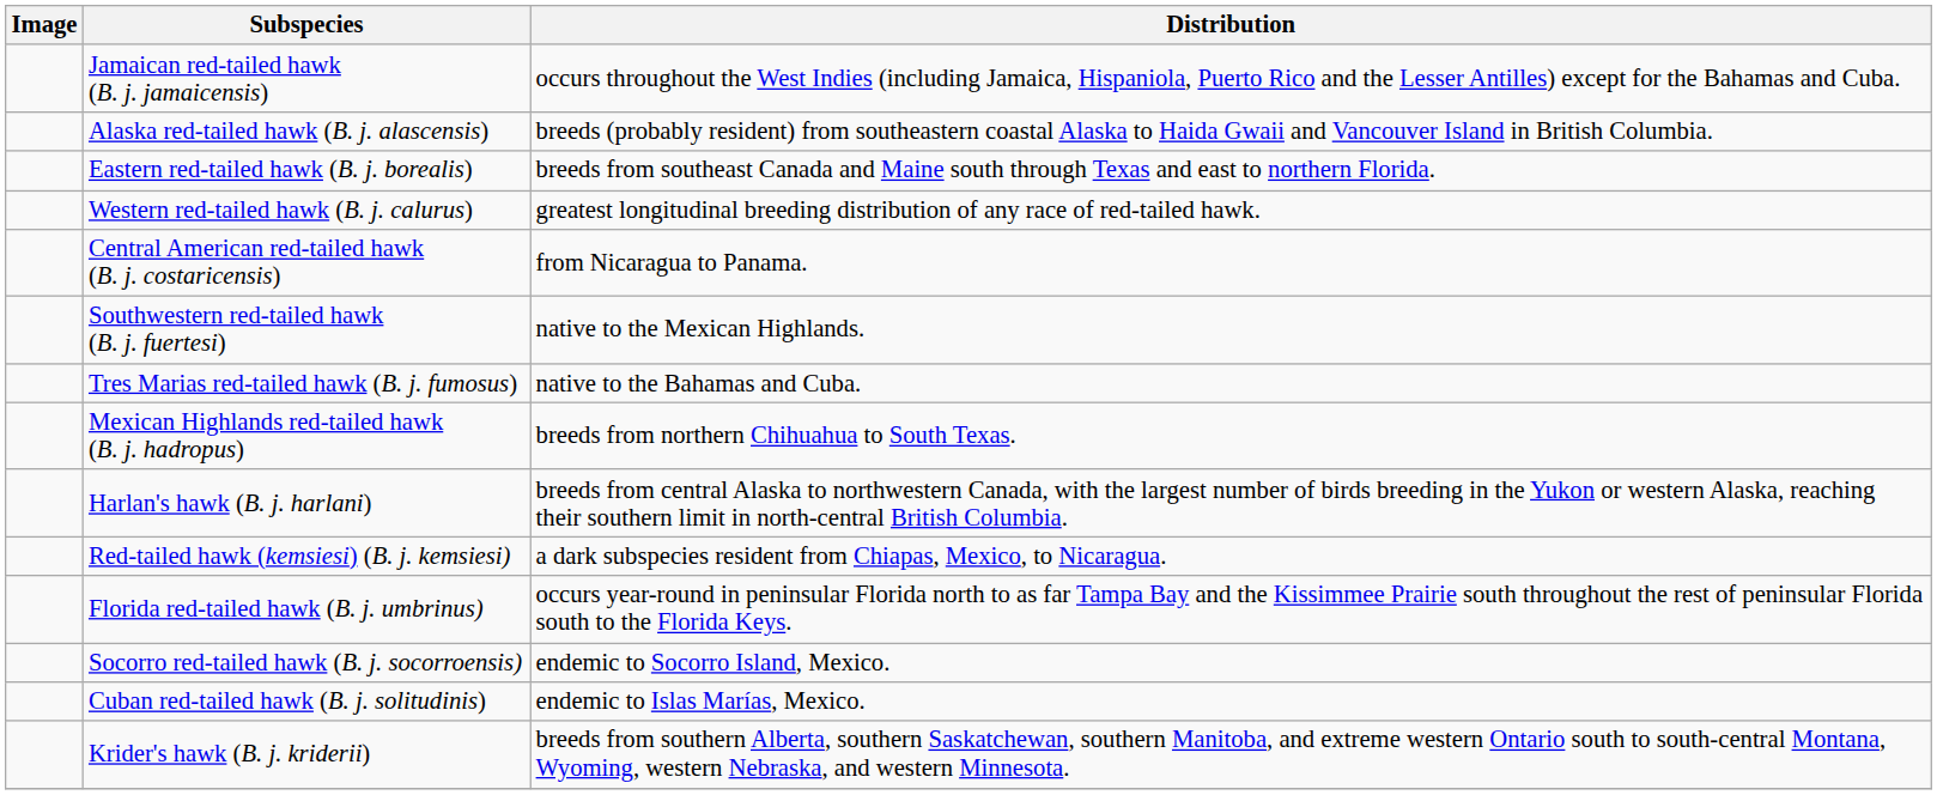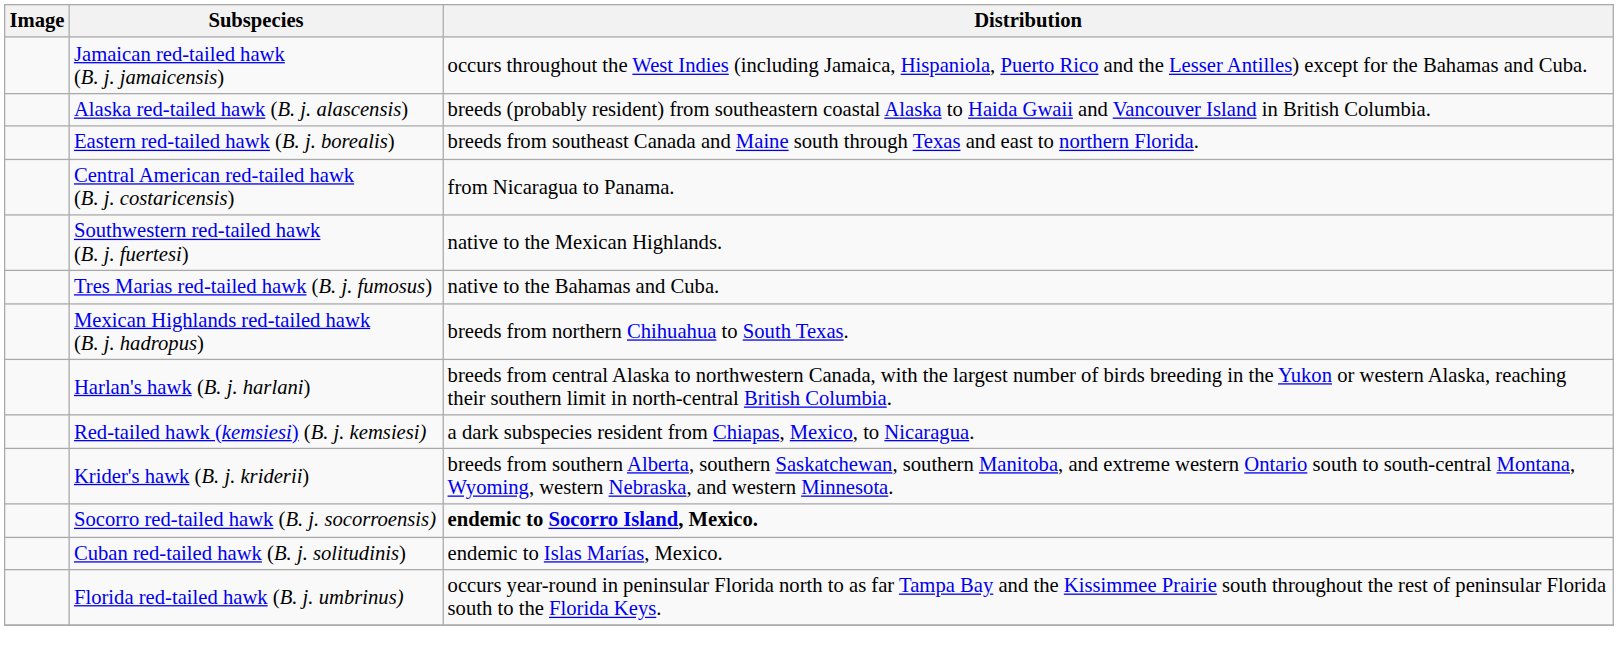 <table class="wikitable ">
 <tr>
 <th>Image</th>
 <th>Subspecies</th>
 <th>Distribution</th>
 </tr>
 <tr>
 <td></td>
 <td><a href='#'>Jamaican red-tailed hawk</a> (<em>B. j. jamaicensis</em>)</td>
 <td>occurs throughout the <a href='#'>West Indies</a> (including Jamaica, <a href='#'>Hispaniola</a>, <a href='#'>Puerto Rico</a> and the <a href='#'>Lesser Antilles</a>) except for the Bahamas and Cuba.</td>
 </tr>
 <tr>
 <td></td>
 <td><a href='#'>Alaska red-tailed hawk</a> (<em>B. j. alascensis</em>)</td>
 <td>breeds (probably resident) from southeastern coastal <a href='#'>Alaska</a> to <a href='#'>Haida Gwaii</a> and <a href='#'>Vancouver Island</a> in British Columbia.</td>
 </tr>
 <tr>
 <td></td>
 <td><a href='#'>Eastern red-tailed hawk</a> (<em>B. j. borealis</em>)</td>
 <td>breeds from southeast Canada and <a href='#'>Maine</a> south through <a href='#'>Texas</a> and east to <a href='#'>northern Florida</a>.</td>
-</tr>
-<tr>
-<td></td>
-<td><a href='#'>Western red-tailed hawk</a> (<em>B. j. calurus</em>)</td>
-<td>greatest longitudinal breeding distribution of any race of red-tailed hawk.</td>
 </tr>
 <tr>
 <td></td>
 <td><a href='#'>Central American red-tailed hawk</a> (<em>B. j. costaricensis</em>)</td>
 <td>from Nicaragua to Panama.</td>
 </tr>
 <tr>
 <td></td>
 <td><a href='#'>Southwestern red-tailed hawk</a> (<em>B. j. fuertesi</em>)</td>
 <td>native to the Mexican Highlands.</td>
 </tr>
 <tr>
 <td></td>
 <td><a href='#'>Tres Marias red-tailed hawk</a> (<em>B. j. fumosus</em>)</td>
 <td>native to the Bahamas and Cuba.</td>
 </tr>
 <tr>
 <td></td>
 <td><a href='#'>Mexican Highlands red-tailed hawk</a> (<em>B. j. hadropus</em>)</td>
 <td>breeds from northern <a href='#'>Chihuahua</a> to <a href='#'>South Texas</a>.</td>
 </tr>
 <tr>
 <td></td>
 <td><a href='#'>Harlan's hawk</a> (<em>B. j. harlani</em>)</td>
 <td>breeds from central Alaska to northwestern Canada, with the largest number of birds breeding in the <a href='#'>Yukon</a> or western Alaska, reaching their southern limit in north-central <a href='#'>British Columbia</a>.</td>
 </tr>
 <tr>
 <td></td>
 <td><a href='#'>Red-tailed hawk (<em>kemsiesi</em>)</a> (<em>B. j. kemsiesi)</em></td>
 <td>a dark subspecies resident from <a href='#'>Chiapas</a>, <a href='#'>Mexico</a>, to <a href='#'>Nicaragua</a>.</td>
 </tr>
 <tr>
 <td></td>
-<td><a href='#'>Florida red-tailed hawk</a> (<em>B. j. umbrinus)</em></td>
-<td>occurs year-round in peninsular Florida north to as far <a href='#'>Tampa Bay</a> and the <a href='#'>Kissimmee Prairie</a> south throughout the rest of peninsular Florida south to the <a href='#'>Florida Keys</a>.</td>
+<td><a href='#'>Krider's hawk</a> (<em>B. j. kriderii</em>)</td>
+<td>breeds from southern <a href='#'>Alberta</a>, southern <a href='#'>Saskatchewan</a>, southern <a href='#'>Manitoba</a>, and extreme western <a href='#'>Ontario</a> south to south-central <a href='#'>Montana</a>, <a href='#'>Wyoming</a>, western <a href='#'>Nebraska</a>, and western <a href='#'>Minnesota</a>.</td>
 </tr>
 <tr>
 <td></td>
 <td><a href='#'>Socorro red-tailed hawk</a> (<em>B. j. socorroensis)</em></td>
-<td>endemic to <a href='#'>Socorro Island</a>, Mexico.</td>
+<td><strong>endemic to <a href='#'>Socorro Island</a>, Mexico.</strong></td>
 </tr>
 <tr>
 <td></td>
 <td><a href='#'>Cuban red-tailed hawk</a> (<em>B. j. solitudinis</em>)</td>
 <td>endemic to <a href='#'>Islas Marías</a>, Mexico.</td>
 </tr>
 <tr>
 <td></td>
-<td><a href='#'>Krider's hawk</a> (<em>B. j. kriderii</em>)</td>
-<td>breeds from southern <a href='#'>Alberta</a>, southern <a href='#'>Saskatchewan</a>, southern <a href='#'>Manitoba</a>, and extreme western <a href='#'>Ontario</a> south to south-central <a href='#'>Montana</a>, <a href='#'>Wyoming</a>, western <a href='#'>Nebraska</a>, and western <a href='#'>Minnesota</a>.</td>
+<td><a href='#'>Florida red-tailed hawk</a> (<em>B. j. umbrinus)</em></td>
+<td>occurs year-round in peninsular Florida north to as far <a href='#'>Tampa Bay</a> and the <a href='#'>Kissimmee Prairie</a> south throughout the rest of peninsular Florida south to the <a href='#'>Florida Keys</a>.</td>
 </tr>
 <tr>
 </tr>
 </table>
